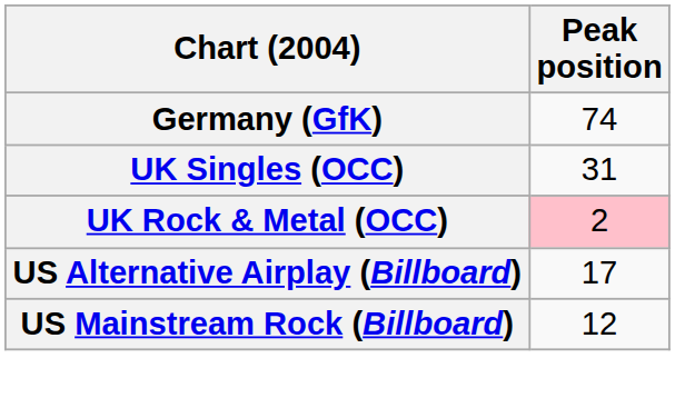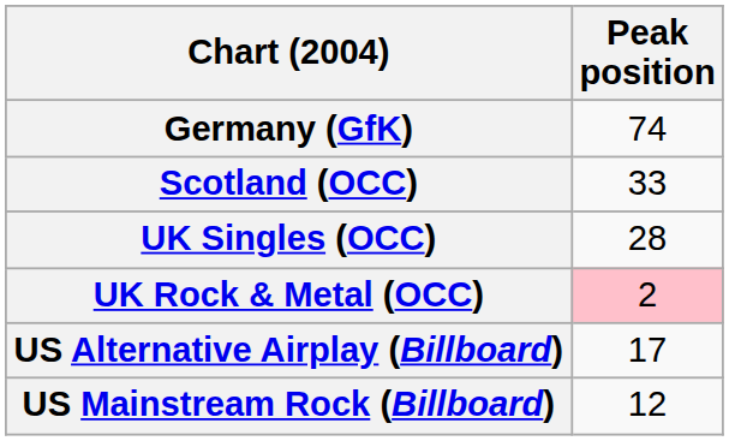 <table class="wikitable sortable plainrowheaders" style="text-align:center">
 <tr>
 <th scope="col">Chart (2004)</th>
 <th scope="col">Peak<br>position</th>
 </tr>
 <tr>
 <th scope="row">Germany (<a href='#'>GfK</a>)</th>
 <td>74</td>
 </tr>
 <tr>
+<th scope="row"><a href='#'>Scotland</a> (<a href='#'>OCC</a>)</th>
+<td>33</td>
+</tr>
+<tr>
 <th scope="row"><a href='#'>UK Singles</a> (<a href='#'>OCC</a>)</th>
-<td>31</td>
+<td>28</td>
 </tr>
 <tr>
 <th scope="row"><a href='#'>UK Rock & Metal</a> (<a href='#'>OCC</a>)</th>
 <td style="background: pink;">2</td>
 </tr>
 <tr>
 <th scope="row">US <a href='#'>Alternative Airplay</a> (<em><a href='#'>Billboard</a></em>)</th>
 <td>17</td>
 </tr>
 <tr>
 <th scope="row">US <a href='#'>Mainstream Rock</a> (<em><a href='#'>Billboard</a></em>)</th>
 <td>12</td>
 </tr>
 </table>
